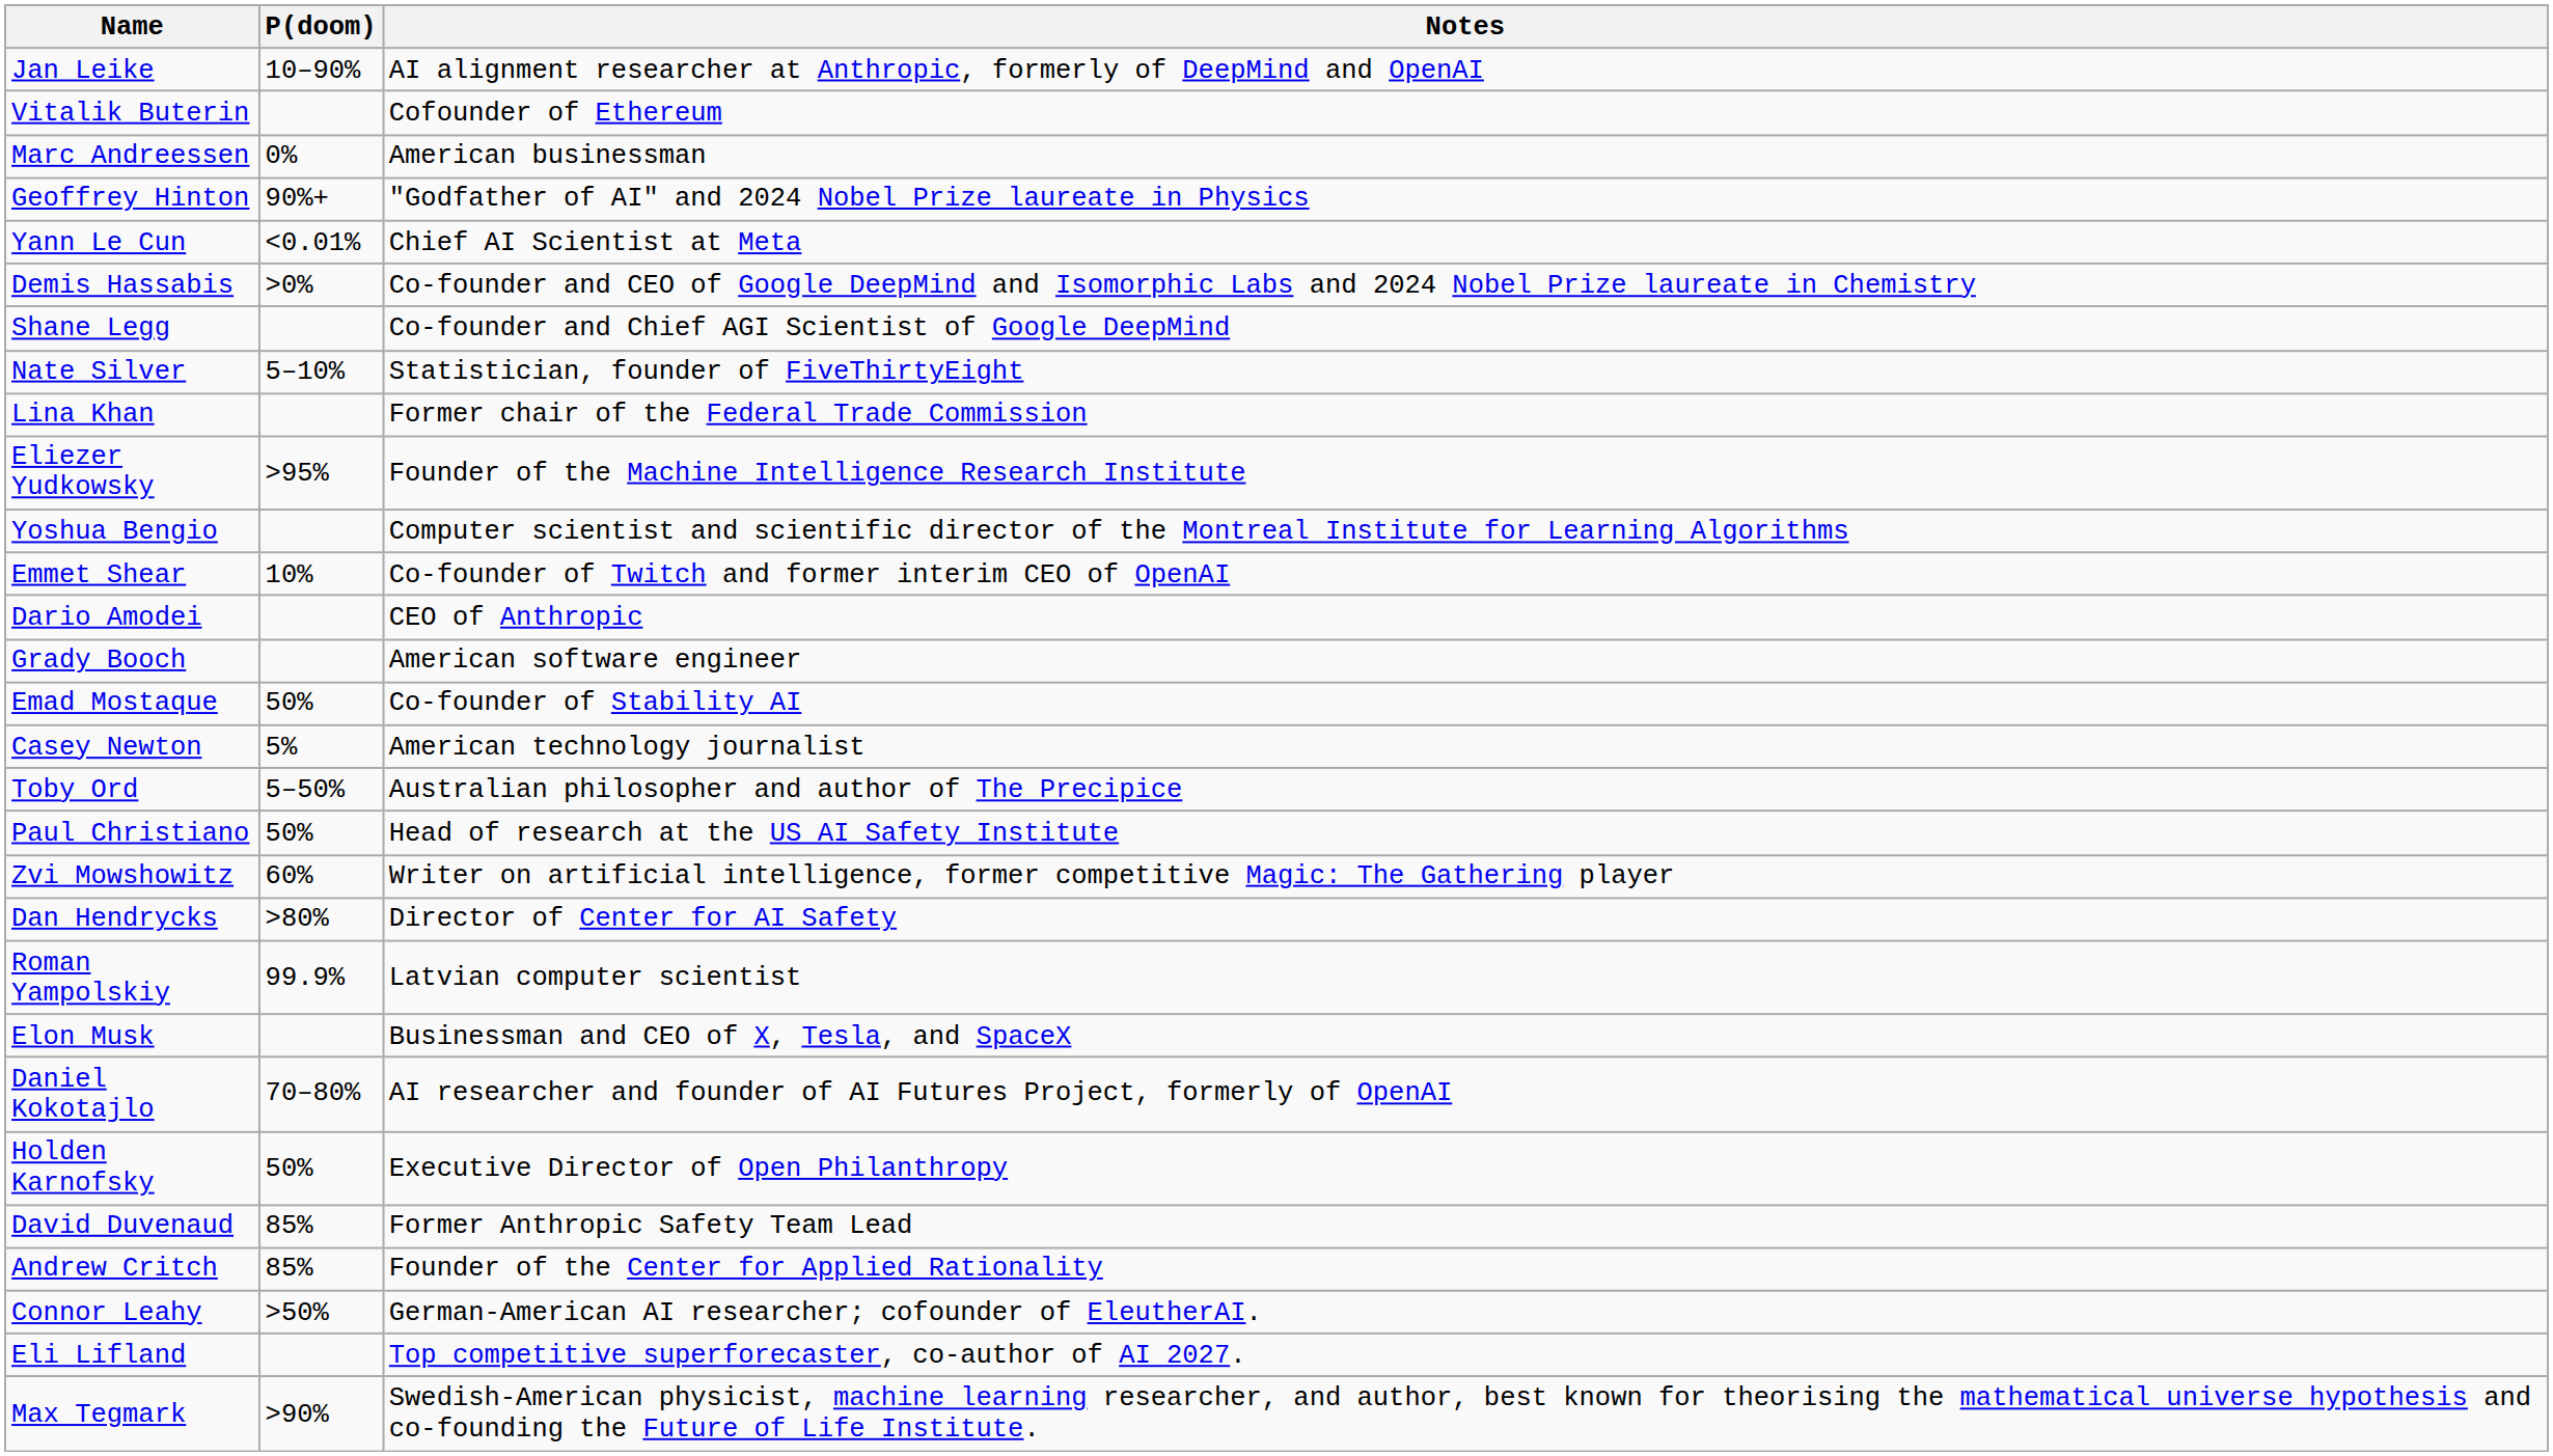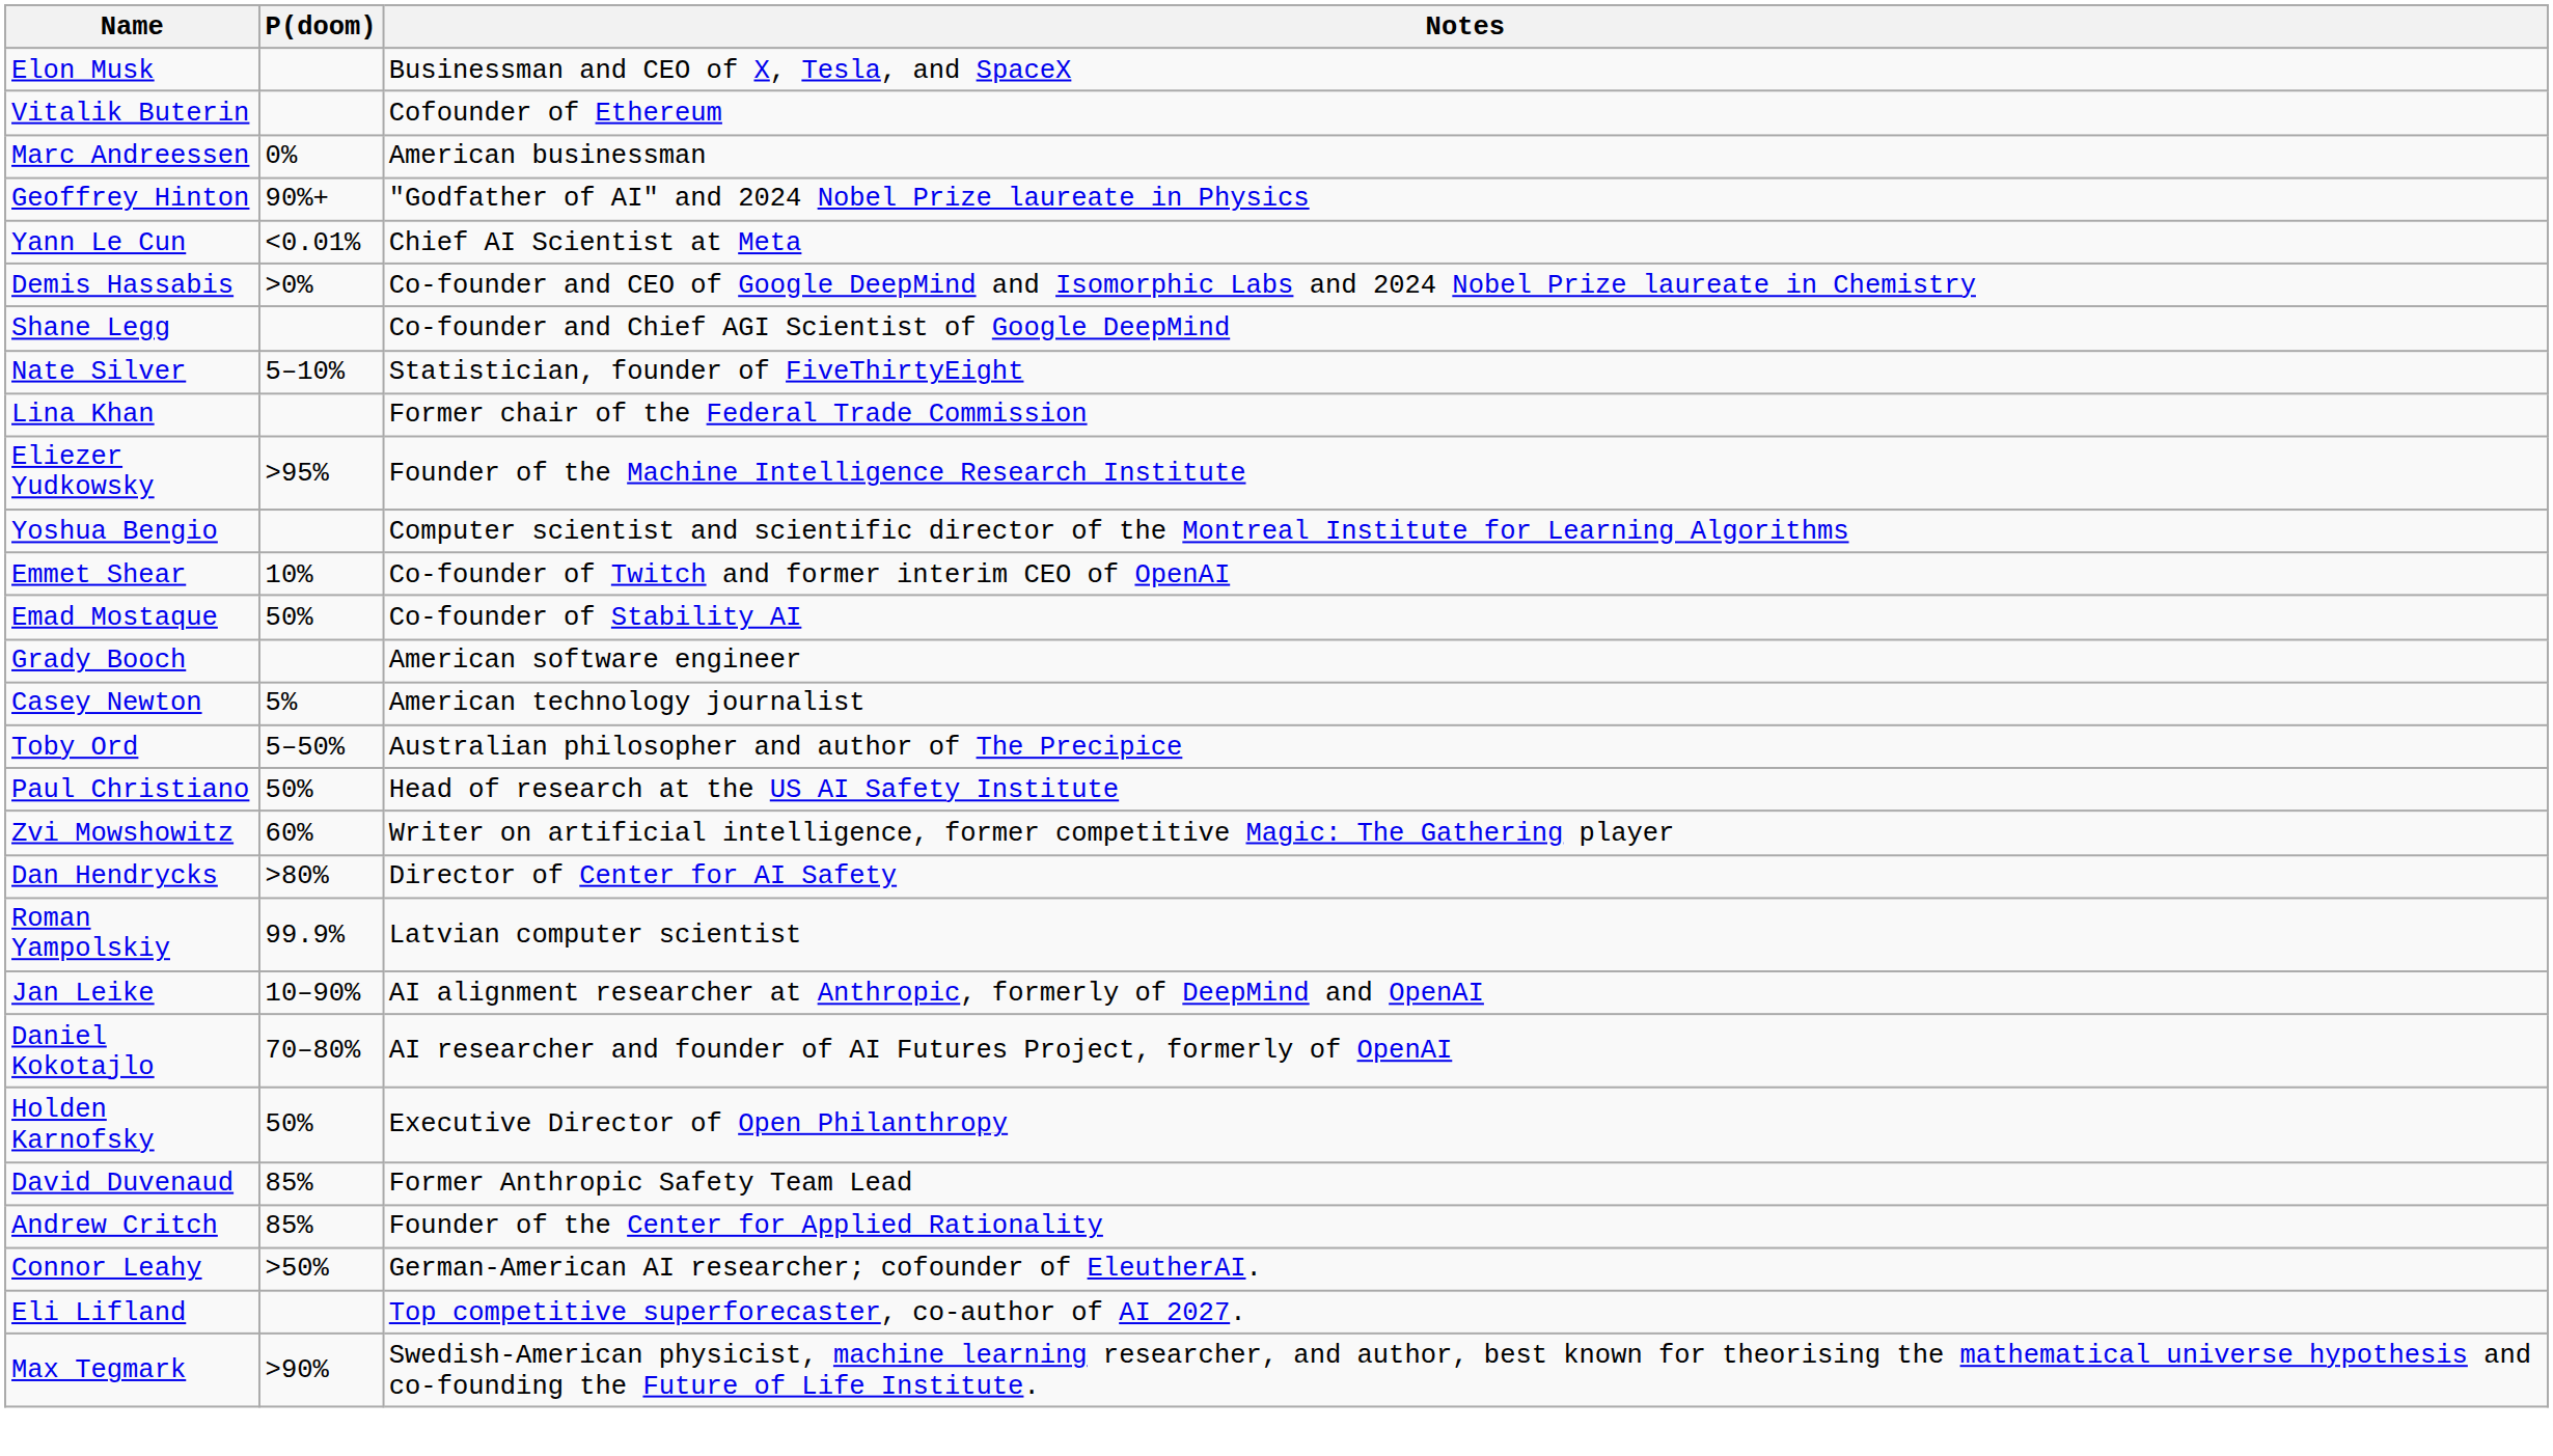 <table class="wikitable sortable">
 <tr>
 <th>Name</th>
 <th data-sort-type=number>P(doom)</th>
 <th>Notes</th>
 </tr>
 <tr>
-<td><a href='#'>Jan Leike</a></td>
-<td>10–90%</td>
-<td>AI alignment researcher at <a href='#'>Anthropic</a>, formerly of <a href='#'>DeepMind</a> and <a href='#'>OpenAI</a></td>
+<td><a href='#'>Elon Musk</a></td>
+<td></td>
+<td>Businessman and CEO of <a href='#'>X</a>, <a href='#'>Tesla</a>, and <a href='#'>SpaceX</a></td>
 </tr>
 <tr>
 <td><a href='#'>Vitalik Buterin</a></td>
 <td></td>
 <td>Cofounder of <a href='#'>Ethereum</a></td>
 </tr>
 <tr>
 <td><a href='#'>Marc Andreessen</a></td>
 <td>0%</td>
 <td>American businessman</td>
 </tr>
 <tr>
 <td><a href='#'>Geoffrey Hinton</a></td>
 <td>90%+</td>
 <td>"Godfather of AI" and 2024 <a href='#'>Nobel Prize laureate in Physics</a></td>
 </tr>
 <tr>
 <td><a href='#'>Yann Le Cun</a></td>
 <td><0.01%</td>
 <td>Chief AI Scientist at <a href='#'>Meta</a></td>
 </tr>
 <tr>
 <td><a href='#'>Demis Hassabis</a></td>
 <td>>0%</td>
 <td>Co-founder and CEO of <a href='#'>Google DeepMind</a> and <a href='#'>Isomorphic Labs</a> and 2024 <a href='#'>Nobel Prize laureate in Chemistry</a></td>
 </tr>
 <tr>
 <td><a href='#'>Shane Legg</a></td>
 <td></td>
 <td>Co-founder and Chief AGI Scientist of <a href='#'>Google DeepMind</a></td>
 </tr>
 <tr>
 <td><a href='#'>Nate Silver</a></td>
 <td>5–10%</td>
 <td>Statistician, founder of <a href='#'>FiveThirtyEight</a></td>
 </tr>
 <tr>
 <td><a href='#'>Lina Khan</a></td>
 <td></td>
 <td>Former chair of the <a href='#'>Federal Trade Commission</a></td>
 </tr>
 <tr>
 <td><a href='#'>Eliezer Yudkowsky</a></td>
 <td>>95%</td>
 <td>Founder of the <a href='#'>Machine Intelligence Research Institute</a></td>
 </tr>
 <tr>
 <td><a href='#'>Yoshua Bengio</a></td>
 <td></td>
 <td>Computer scientist and scientific director of the <a href='#'>Montreal Institute for Learning Algorithms</a></td>
 </tr>
 <tr>
 <td><a href='#'>Emmet Shear</a></td>
 <td>10%</td>
 <td>Co-founder of <a href='#'>Twitch</a> and former interim CEO of <a href='#'>OpenAI</a></td>
 </tr>
 <tr>
-<td><a href='#'>Dario Amodei</a></td>
-<td></td>
-<td>CEO of <a href='#'>Anthropic</a></td>
+<td><a href='#'>Emad Mostaque</a></td>
+<td>50%</td>
+<td>Co-founder of <a href='#'>Stability AI</a></td>
 </tr>
 <tr>
 <td><a href='#'>Grady Booch</a></td>
 <td></td>
 <td>American software engineer</td>
-</tr>
-<tr>
-<td><a href='#'>Emad Mostaque</a></td>
-<td>50%</td>
-<td>Co-founder of <a href='#'>Stability AI</a></td>
 </tr>
 <tr>
 <td><a href='#'>Casey Newton</a></td>
 <td>5%</td>
 <td>American technology journalist</td>
 </tr>
 <tr>
 <td><a href='#'>Toby Ord</a></td>
 <td>5–50%</td>
 <td>Australian philosopher and author of <a href='#'>The Precipice</a></td>
 </tr>
 <tr>
 <td><a href='#'>Paul Christiano</a></td>
 <td>50%</td>
 <td>Head of research at the <a href='#'>US AI Safety Institute</a></td>
 </tr>
 <tr>
 <td><a href='#'>Zvi Mowshowitz</a></td>
 <td>60%</td>
 <td>Writer on artificial intelligence, former competitive <a href='#'>Magic: The Gathering</a> player</td>
 </tr>
 <tr>
 <td><a href='#'>Dan Hendrycks</a></td>
 <td>>80%</td>
 <td>Director of <a href='#'>Center for AI Safety</a></td>
 </tr>
 <tr>
 <td><a href='#'>Roman Yampolskiy</a></td>
 <td>99.9%</td>
 <td>Latvian computer scientist</td>
 </tr>
 <tr>
-<td><a href='#'>Elon Musk</a></td>
-<td></td>
-<td>Businessman and CEO of <a href='#'>X</a>, <a href='#'>Tesla</a>, and <a href='#'>SpaceX</a></td>
+<td><a href='#'>Jan Leike</a></td>
+<td>10–90%</td>
+<td>AI alignment researcher at <a href='#'>Anthropic</a>, formerly of <a href='#'>DeepMind</a> and <a href='#'>OpenAI</a></td>
 </tr>
 <tr>
 <td><a href='#'>Daniel Kokotajlo</a></td>
 <td>70–80%</td>
 <td>AI researcher and founder of AI Futures Project, formerly of <a href='#'>OpenAI</a></td>
 </tr>
 <tr>
 <td><a href='#'>Holden Karnofsky</a></td>
 <td>50%</td>
 <td>Executive Director of <a href='#'>Open Philanthropy</a></td>
 </tr>
 <tr>
 <td><a href='#'>David Duvenaud</a></td>
 <td>85%</td>
 <td>Former Anthropic Safety Team Lead</td>
 </tr>
 <tr>
 <td><a href='#'>Andrew Critch</a></td>
 <td>85%</td>
 <td>Founder of the <a href='#'>Center for Applied Rationality</a></td>
 </tr>
 <tr>
 <td><a href='#'>Connor Leahy</a></td>
 <td>>50%</td>
 <td>German-American AI researcher; cofounder of <a href='#'>EleutherAI</a>.</td>
 </tr>
 <tr>
 <td><a href='#'>Eli Lifland</a></td>
 <td></td>
 <td><a href='#'>Top competitive superforecaster</a>, co-author of <a href='#'>AI 2027</a>.</td>
 </tr>
 <tr>
 <td><a href='#'>Max Tegmark</a></td>
 <td>>90%</td>
 <td>Swedish-American physicist, <a href='#'>machine learning</a> researcher, and author, best known for theorising the <a href='#'>mathematical universe hypothesis</a> and co-founding the <a href='#'>Future of Life Institute</a>.</td>
 </tr>
 </table>
